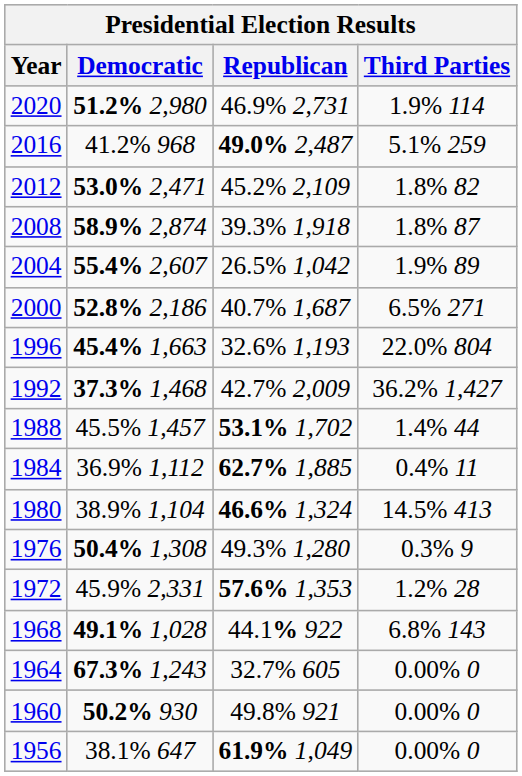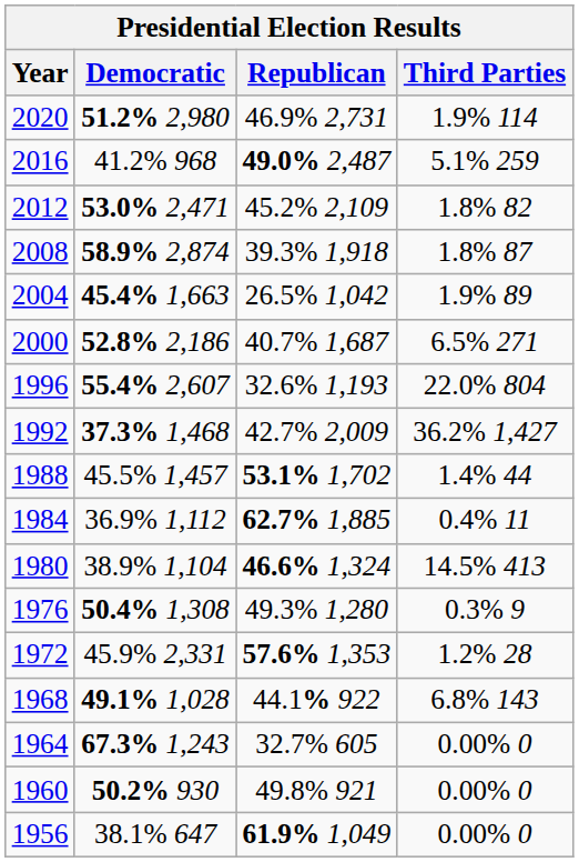 <table class="wikitable">
 <tr>
 <th colspan="4">Presidential Election Results</th>
 </tr>
 <tr>
 <th>Year</th>
 <th><a href='#'>Democratic</a></th>
 <th><a href='#'>Republican</a></th>
 <th><a href='#'>Third Parties</a></th>
 </tr>
 <tr>
 <td align="center" ><a href='#'>2020</a></td>
 <td align="center" ><strong>51.2%</strong> <em>2,980</em></td>
 <td align="center" >46.9% <em>2,731</em></td>
 <td align="center" >1.9% <em>114</em></td>
 </tr>
 <tr>
 <td align="center" ><a href='#'>2016</a></td>
 <td align="center" >41.2% <em>968</em></td>
 <td align="center" ><strong>49.0%</strong> <em>2,487</em></td>
 <td align="center" >5.1% <em>259</em></td>
 </tr>
 <tr>
 <td align="center" ><a href='#'>2012</a></td>
 <td align="center" ><strong>53.0%</strong> <em>2,471</em></td>
 <td align="center" >45.2% <em>2,109</em></td>
 <td align="center" >1.8% <em>82</em></td>
 </tr>
 <tr>
 <td align="center" ><a href='#'>2008</a></td>
 <td align="center" ><strong>58.9%</strong> <em>2,874</em></td>
 <td align="center" >39.3% <em>1,918</em></td>
 <td align="center" >1.8% <em>87</em></td>
 </tr>
 <tr>
 <td align="center" ><a href='#'>2004</a></td>
-<td align="center" ><strong>55.4%</strong> <em>2,607</em></td>
+<td align="center" ><strong>45.4%</strong> <em>1,663</em></td>
 <td align="center" >26.5% <em>1,042</em></td>
 <td align="center" >1.9% <em>89</em></td>
 </tr>
 <tr>
 <td align="center" ><a href='#'>2000</a></td>
 <td align="center" ><strong>52.8%</strong> <em>2,186</em></td>
 <td align="center" >40.7% <em>1,687</em></td>
 <td align="center" >6.5% <em>271</em></td>
 </tr>
 <tr>
 <td align="center" ><a href='#'>1996</a></td>
-<td align="center" ><strong>45.4%</strong> <em>1,663</em></td>
+<td align="center" ><strong>55.4%</strong> <em>2,607</em></td>
 <td align="center" >32.6% <em>1,193</em></td>
 <td align="center" >22.0% <em>804</em></td>
 </tr>
 <tr>
 <td align="center" ><a href='#'>1992</a></td>
 <td align="center" ><strong>37.3%</strong> <em>1,468</em></td>
 <td align="center" >42.7% <em>2,009</em></td>
 <td align="center" >36.2% <em>1,427</em></td>
 </tr>
 <tr>
 <td align="center" ><a href='#'>1988</a></td>
 <td align="center" >45.5% <em>1,457</em></td>
 <td align="center" ><strong>53.1%</strong> <em>1,702</em></td>
 <td align="center" >1.4% <em>44</em></td>
 </tr>
 <tr>
 <td align="center" ><a href='#'>1984</a></td>
 <td align="center" >36.9% <em>1,112</em></td>
 <td align="center" ><strong>62.7%</strong> <em>1,885</em></td>
 <td align="center" >0.4% <em>11</em></td>
 </tr>
 <tr>
 <td align="center" ><a href='#'>1980</a></td>
 <td align="center" >38.9% <em>1,104</em></td>
 <td align="center" ><strong>46.6%</strong> <em>1,324</em></td>
 <td align="center" >14.5% <em>413</em></td>
 </tr>
 <tr>
 <td align="center" ><a href='#'>1976</a></td>
 <td align="center" ><strong>50.4%</strong> <em>1,308</em></td>
 <td align="center" >49.3% <em>1,280</em></td>
 <td align="center" >0.3% <em>9</em></td>
 </tr>
 <tr>
 <td align="center" ><a href='#'>1972</a></td>
 <td align="center" >45.9% <em>2,331</em></td>
 <td align="center" ><strong>57.6%</strong> <em>1,353</em></td>
 <td align="center" >1.2% <em>28</em></td>
 </tr>
 <tr>
 <td align="center" ><a href='#'>1968</a></td>
 <td align="center" ><strong>49.1%</strong> <em>1,028</em></td>
 <td align="center" >44.1<strong>%</strong> <em>922</em></td>
 <td align="center" >6.8% <em>143</em></td>
 </tr>
 <tr>
 <td align="center" ><a href='#'>1964</a></td>
 <td align="center" ><strong>67.3%</strong> <em>1,243</em></td>
 <td align="center" >32.7% <em>605</em></td>
 <td align="center" >0.00% <em>0</em></td>
 </tr>
 <tr>
 <td align="center" ><a href='#'>1960</a></td>
 <td align="center" ><strong>50.2%</strong> <em>930</em></td>
 <td align="center" >49.8% <em>921</em></td>
 <td align="center" >0.00% <em>0</em></td>
 </tr>
 <tr>
 <td align="center" ><a href='#'>1956</a></td>
 <td align="center" >38.1% <em>647</em></td>
 <td align="center" ><strong>61.9%</strong> <em>1,049</em></td>
 <td align="center" >0.00% <em>0</em></td>
 </tr>
 </table>
